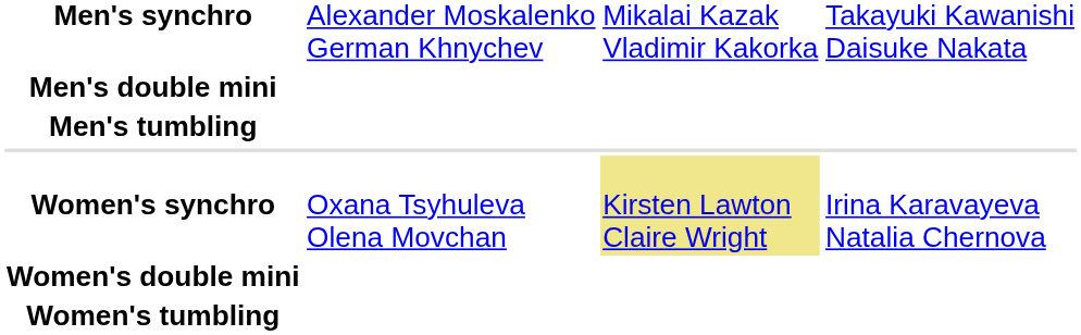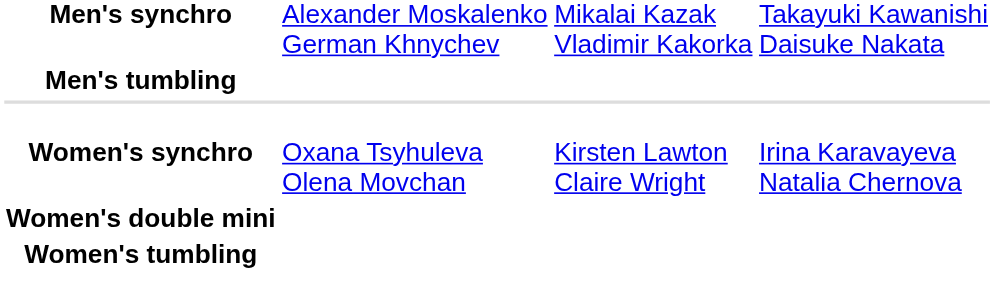 <table>
 <tr>
 <th scope="row">Men's synchro</th>
 <td><br><a href='#'>Alexander Moskalenko</a><br><a href='#'>German Khnychev</a></td>
 <td><br><a href='#'>Mikalai Kazak</a><br><a href='#'>Vladimir Kakorka</a></td>
 <td><br><a href='#'>Takayuki Kawanishi</a><br><a href='#'>Daisuke Nakata</a></td>
-</tr>
-<tr>
-<th scope="row">Men's double mini</th>
-<td></td>
-<td></td>
-<td></td>
 </tr>
 <tr>
 <th scope="row">Men's tumbling</th>
 <td></td>
 <td></td>
 <td></td>
 </tr>
 <tr bgcolor=#DDDDDD>
 <td colspan=4></td>
 </tr>
 <tr>
 <th scope="row">Women's synchro</th>
 <td><br><a href='#'>Oxana Tsyhuleva</a><br><a href='#'>Olena Movchan</a></td>
-<td style="background: khaki;"><br><a href='#'>Kirsten Lawton</a><br><a href='#'>Claire Wright</a></td>
+<td><br><a href='#'>Kirsten Lawton</a><br><a href='#'>Claire Wright</a></td>
 <td><br><a href='#'>Irina Karavayeva</a><br><a href='#'>Natalia Chernova</a></td>
 </tr>
 <tr>
 <th scope="row">Women's double mini</th>
 <td></td>
 <td></td>
 <td></td>
 </tr>
 <tr>
 <th scope="row">Women's tumbling</th>
 <td></td>
 <td></td>
 <td></td>
 </tr>
 </table>
